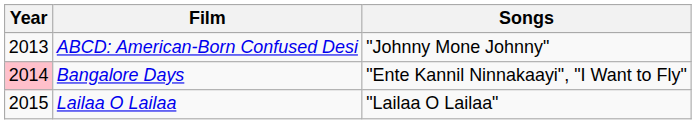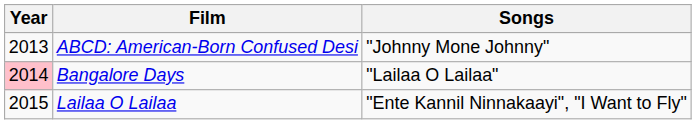 <table class="wikitable">
 <tr>
 <th>Year</th>
 <th>Film</th>
 <th>Songs</th>
 </tr>
 <tr>
 <td>2013</td>
 <td><em><a href='#'>ABCD: American-Born Confused Desi</a></em></td>
 <td>"Johnny Mone Johnny"</td>
 </tr>
 <tr>
 <td style="background: pink;">2014</td>
 <td><em><a href='#'>Bangalore Days</a></em></td>
-<td>"Ente Kannil Ninnakaayi", "I Want to Fly"</td>
+<td>"Lailaa O Lailaa"</td>
 </tr>
 <tr>
 <td>2015</td>
 <td><em><a href='#'>Lailaa O Lailaa</a></em></td>
-<td>"Lailaa O Lailaa"</td>
+<td>"Ente Kannil Ninnakaayi", "I Want to Fly"</td>
 </tr>
 </table>
